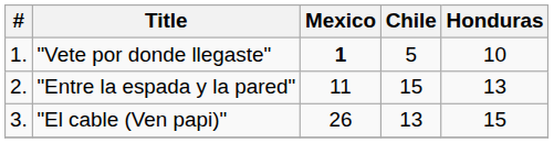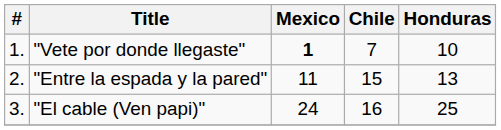 <table class="wikitable">
 <tr>
 <th>#</th>
 <th>Title</th>
 <th>Mexico</th>
 <th>Chile</th>
 <th>Honduras</th>
 </tr>
 <tr>
 <td>1.</td>
 <td>"Vete por donde llegaste"</td>
 <td align="center"><strong>1</strong></td>
-<td align="center">5</td>
+<td align="center">7</td>
 <td align="center">10</td>
 </tr>
 <tr>
 <td>2.</td>
 <td>"Entre la espada y la pared"</td>
 <td align="center">11</td>
 <td align="center">15</td>
 <td align="center">13</td>
 </tr>
 <tr>
 <td>3.</td>
 <td>"El cable (Ven papi)"</td>
-<td align="center">26</td>
-<td align="center">13</td>
-<td align="center">15</td>
+<td align="center">24</td>
+<td align="center">16</td>
+<td align="center">25</td>
 </tr>
 <tr>
 </tr>
 </table>
